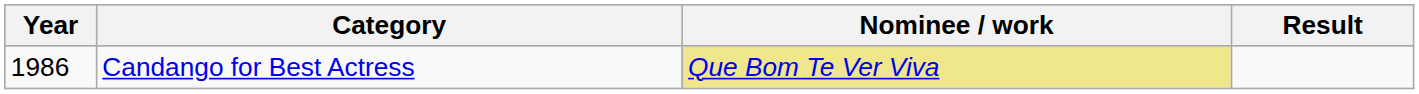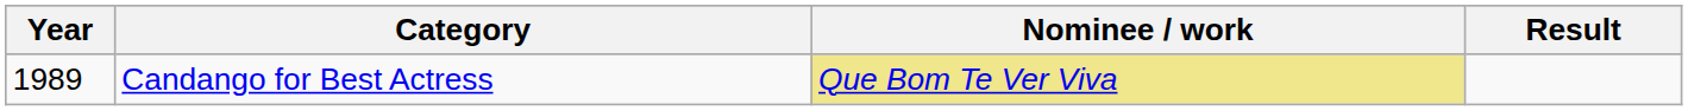 <table class=wikitable>
 <tr>
 <th Width=5%>Year</th>
 <th Width=32%>Category</th>
 <th Width=30%>Nominee / work</th>
 <th Width=10%>Result</th>
 </tr>
 <tr>
-<td>1986</td>
+<td>1989</td>
 <td><a href='#'>Candango for Best Actress</a></td>
 <td style="background: khaki;"><em><a href='#'>Que Bom Te Ver Viva</a></em></td>
 <td></td>
 </tr>
 </table>
